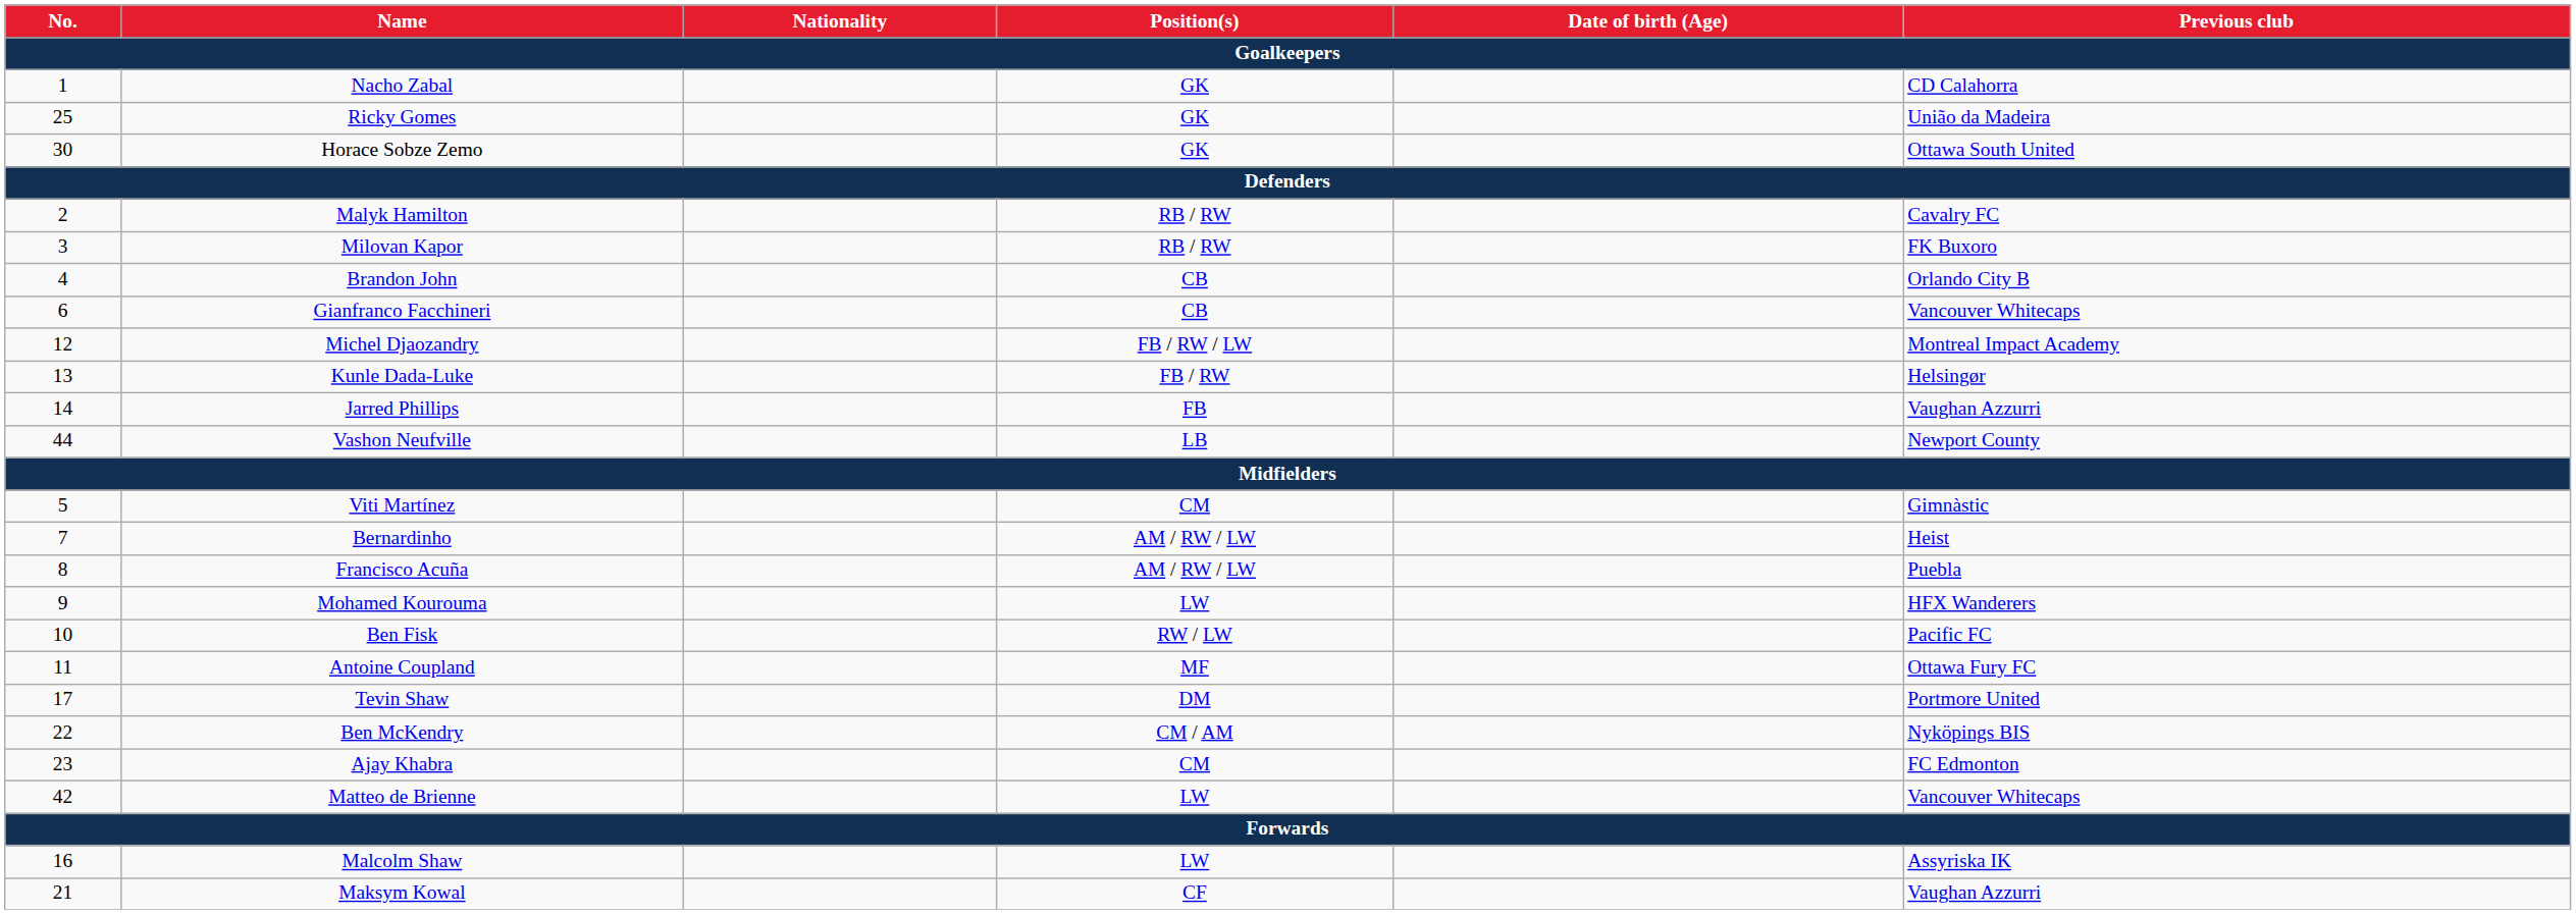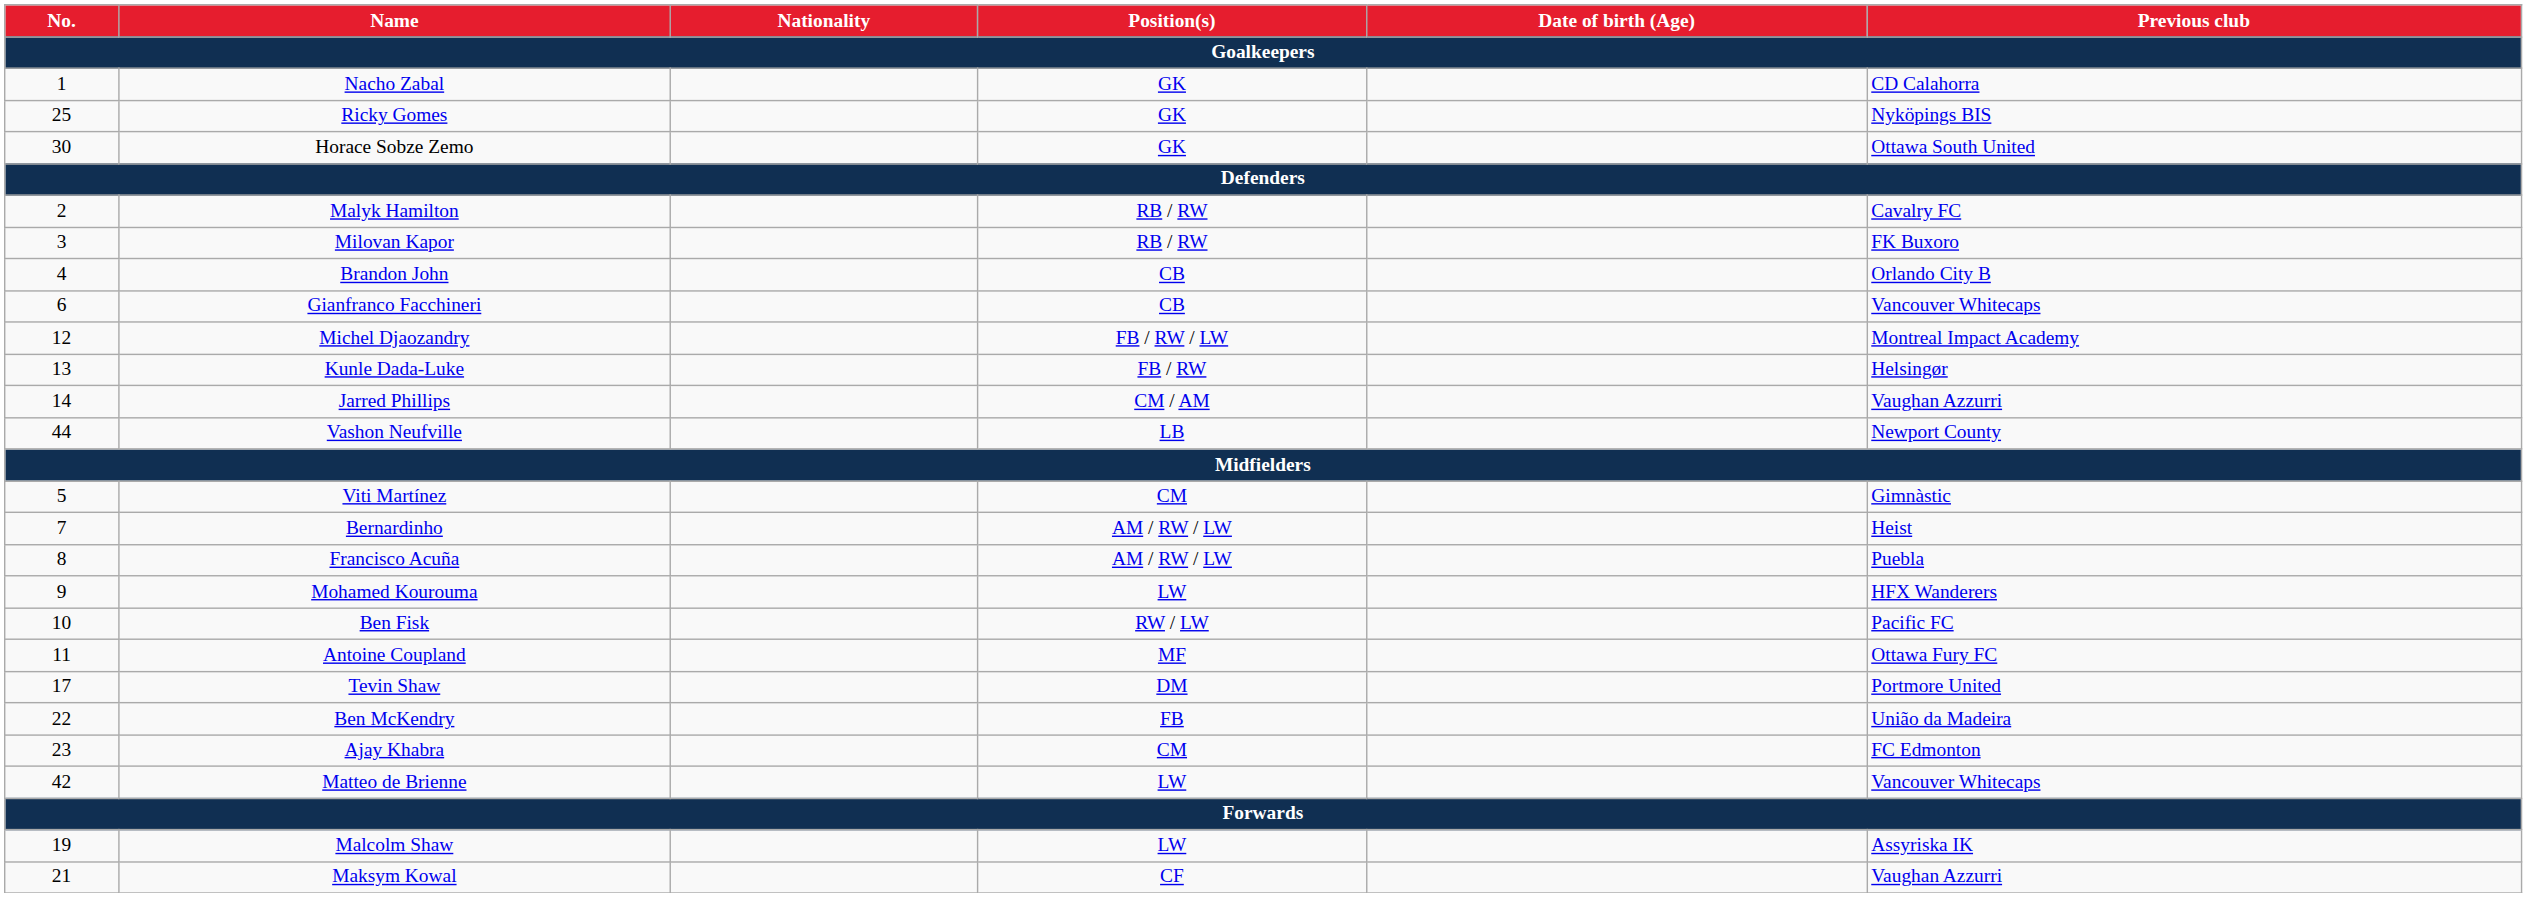 <table class="wikitable" style="text-align:center; font-size:86%; width:90%;">
 <tr>
 <th style="background:#e61d2e; color:white; text-align:center;">No.</th>
 <th style="background:#e61d2e; color:white; text-align:center;">Name</th>
 <th style="background:#e61d2e; color:white; text-align:center;">Nationality</th>
 <th style="background:#e61d2e; color:white; text-align:center;">Position(s)</th>
 <th style="background:#e61d2e; color:white; text-align:center;">Date of birth (Age)</th>
 <th style="background:#e61d2e; color:white; text-align:center;">Previous club</th>
 </tr>
 <tr>
 <th colspan="7" style="background:#102f52; color:white; text-align:center;">Goalkeepers</th>
 </tr>
 <tr>
 <td>1</td>
 <td><a href='#'>Nacho Zabal</a></td>
 <td></td>
 <td><a href='#'>GK</a></td>
 <td></td>
 <td align="left"> <a href='#'>CD Calahorra</a></td>
 </tr>
 <tr>
 <td>25</td>
 <td><a href='#'>Ricky Gomes</a></td>
 <td></td>
 <td><a href='#'>GK</a></td>
 <td></td>
-<td align="left"> <a href='#'>União da Madeira</a></td>
+<td align="left"> <a href='#'>Nyköpings BIS</a></td>
 </tr>
 <tr>
 <td>30</td>
 <td>Horace Sobze Zemo</td>
 <td></td>
 <td><a href='#'>GK</a></td>
 <td></td>
 <td align="left"> <a href='#'>Ottawa South United</a></td>
 </tr>
 <tr>
 <th colspan="7" style="background:#102f52; color:white; text-align:center;">Defenders</th>
 </tr>
 <tr>
 <td>2</td>
 <td><a href='#'>Malyk Hamilton</a></td>
 <td></td>
 <td><a href='#'>RB</a> / <a href='#'>RW</a></td>
 <td></td>
 <td align="left"> <a href='#'>Cavalry FC</a></td>
 </tr>
 <tr>
 <td>3</td>
 <td><a href='#'>Milovan Kapor</a></td>
 <td></td>
 <td><a href='#'>RB</a> / <a href='#'>RW</a></td>
 <td></td>
 <td align="left"> <a href='#'>FK Buxoro</a></td>
 </tr>
 <tr>
 <td>4</td>
 <td><a href='#'>Brandon John</a></td>
 <td></td>
 <td><a href='#'>CB</a></td>
 <td></td>
 <td align="left"> <a href='#'>Orlando City B</a></td>
 </tr>
 <tr>
 <td>6</td>
 <td><a href='#'>Gianfranco Facchineri</a></td>
 <td></td>
 <td><a href='#'>CB</a></td>
 <td></td>
 <td align="left"> <a href='#'>Vancouver Whitecaps</a></td>
 </tr>
 <tr>
 <td>12</td>
 <td><a href='#'>Michel Djaozandry</a></td>
 <td></td>
 <td><a href='#'>FB</a> / <a href='#'>RW</a> / <a href='#'>LW</a></td>
 <td></td>
 <td align="left"> <a href='#'>Montreal Impact Academy</a></td>
 </tr>
 <tr>
 <td>13</td>
 <td><a href='#'>Kunle Dada-Luke</a></td>
 <td></td>
 <td><a href='#'>FB</a> / <a href='#'>RW</a></td>
 <td></td>
 <td align="left"> <a href='#'>Helsingør</a></td>
 </tr>
 <tr>
 <td>14</td>
 <td><a href='#'>Jarred Phillips</a></td>
 <td></td>
-<td><a href='#'>FB</a></td>
+<td><a href='#'>CM</a> / <a href='#'>AM</a></td>
 <td></td>
 <td align="left"> <a href='#'>Vaughan Azzurri</a></td>
 </tr>
 <tr>
 <td>44</td>
 <td><a href='#'>Vashon Neufville</a></td>
 <td></td>
 <td><a href='#'>LB</a></td>
 <td></td>
 <td align="left"> <a href='#'>Newport County</a></td>
 </tr>
 <tr>
 <th colspan="7" style="background:#102f52; color:white; text-align:center;">Midfielders</th>
 </tr>
 <tr>
 <td>5</td>
 <td><a href='#'>Viti Martínez</a></td>
 <td></td>
 <td><a href='#'>CM</a></td>
 <td></td>
 <td align="left"> <a href='#'>Gimnàstic</a></td>
 </tr>
 <tr>
 <td>7</td>
 <td><a href='#'>Bernardinho</a></td>
 <td></td>
 <td><a href='#'>AM</a> / <a href='#'>RW</a> / <a href='#'>LW</a></td>
 <td></td>
 <td align="left"> <a href='#'>Heist</a></td>
 </tr>
 <tr>
 <td>8</td>
 <td><a href='#'>Francisco Acuña</a></td>
 <td></td>
 <td><a href='#'>AM</a> / <a href='#'>RW</a> / <a href='#'>LW</a></td>
 <td></td>
 <td align="left"> <a href='#'>Puebla</a></td>
 </tr>
 <tr>
 <td>9</td>
 <td><a href='#'>Mohamed Kourouma</a></td>
 <td></td>
 <td><a href='#'>LW</a></td>
 <td></td>
 <td align="left"> <a href='#'>HFX Wanderers</a></td>
 </tr>
 <tr>
 <td>10</td>
 <td><a href='#'>Ben Fisk</a></td>
 <td></td>
 <td><a href='#'>RW</a> / <a href='#'>LW</a></td>
 <td></td>
 <td align="left"> <a href='#'>Pacific FC</a></td>
 </tr>
 <tr>
 <td>11</td>
 <td><a href='#'>Antoine Coupland</a></td>
 <td></td>
 <td><a href='#'>MF</a></td>
 <td></td>
 <td align="left"> <a href='#'>Ottawa Fury FC</a></td>
 </tr>
 <tr>
 <td>17</td>
 <td><a href='#'>Tevin Shaw</a></td>
 <td></td>
 <td><a href='#'>DM</a></td>
 <td></td>
 <td align="left"> <a href='#'>Portmore United</a></td>
 </tr>
 <tr>
 <td>22</td>
 <td><a href='#'>Ben McKendry</a></td>
 <td></td>
-<td><a href='#'>CM</a> / <a href='#'>AM</a></td>
+<td><a href='#'>FB</a></td>
 <td></td>
-<td align="left"> <a href='#'>Nyköpings BIS</a></td>
+<td align="left"> <a href='#'>União da Madeira</a></td>
 </tr>
 <tr>
 <td>23</td>
 <td><a href='#'>Ajay Khabra</a></td>
 <td></td>
 <td><a href='#'>CM</a></td>
 <td></td>
 <td align="left"> <a href='#'>FC Edmonton</a></td>
 </tr>
 <tr>
 <td>42</td>
 <td><a href='#'>Matteo de Brienne</a></td>
 <td></td>
 <td><a href='#'>LW</a></td>
 <td></td>
 <td align="left"> <a href='#'>Vancouver Whitecaps</a></td>
 </tr>
 <tr>
 <th colspan="7" style="background:#102f52; color:white; text-align:center;">Forwards</th>
 </tr>
 <tr>
-<td>16</td>
+<td>19</td>
 <td><a href='#'>Malcolm Shaw</a></td>
 <td></td>
 <td><a href='#'>LW</a></td>
 <td></td>
 <td align="left"> <a href='#'>Assyriska IK</a></td>
 </tr>
 <tr>
 <td>21</td>
 <td><a href='#'>Maksym Kowal</a></td>
 <td></td>
 <td><a href='#'>CF</a></td>
 <td></td>
 <td align="left"> <a href='#'>Vaughan Azzurri</a></td>
 </tr>
 </table>
